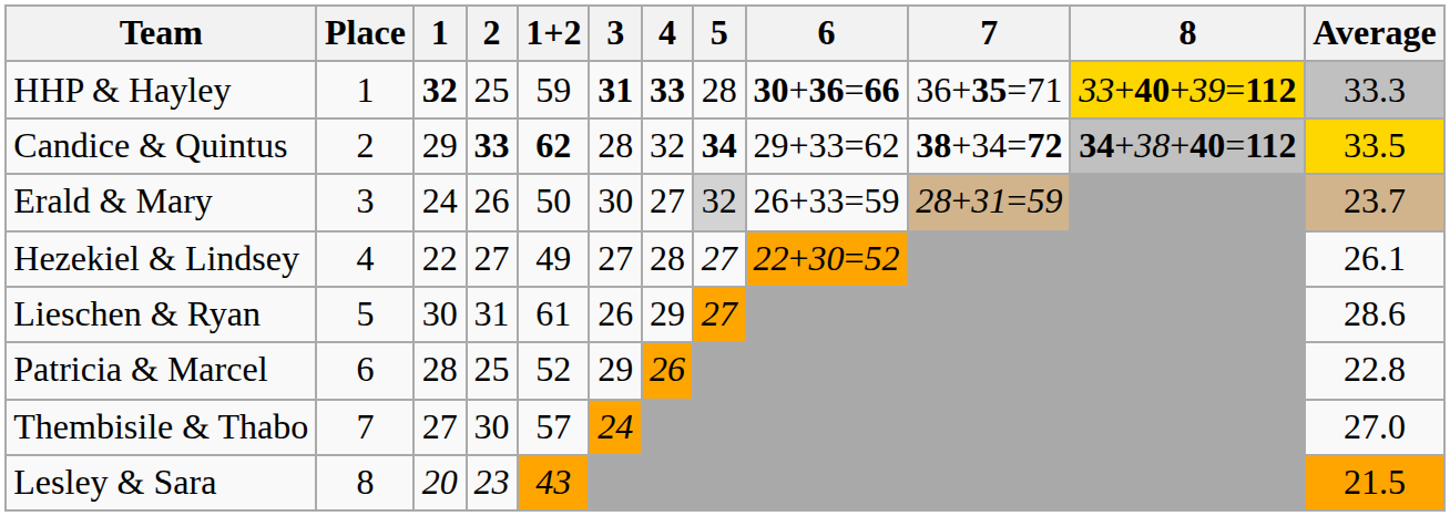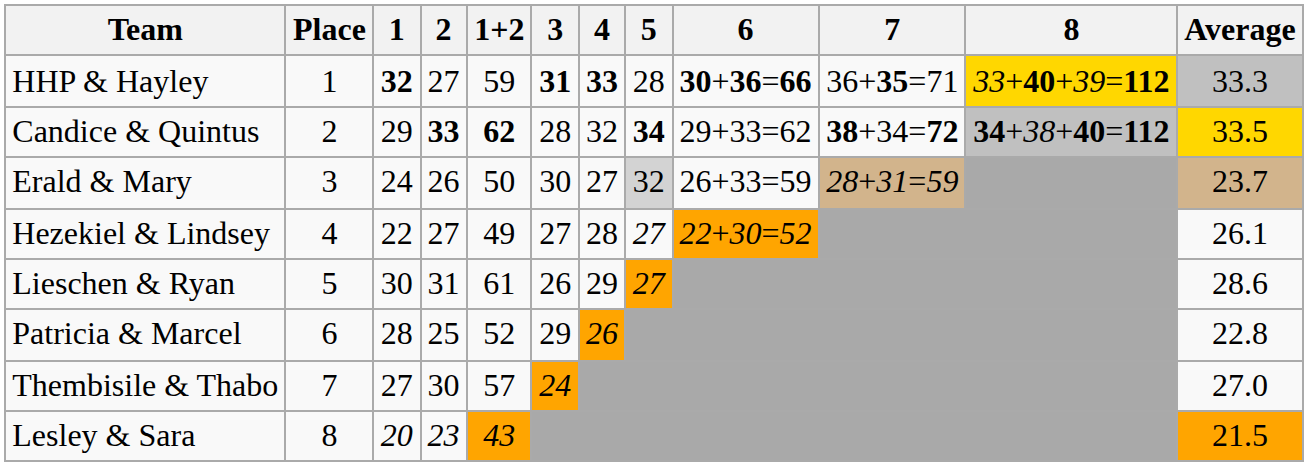 <table class="wikitable sortable" style="margin:auto;text-align:center;">
 <tr>
 <th>Team</th>
 <th>Place</th>
 <th>1</th>
 <th>2</th>
 <th>1+2</th>
 <th>3</th>
 <th>4</th>
 <th>5</th>
 <th>6</th>
 <th>7</th>
 <th>8</th>
 <th>Average</th>
 </tr>
 <tr>
 <td style="text-align:left;">HHP & Hayley</td>
 <td>1</td>
 <td><span><strong>32</strong></span></td>
-<td>25</td>
+<td>27</td>
 <td>59</td>
 <td><span><strong>31</strong></span></td>
 <td><span><strong>33</strong></span></td>
 <td>28</td>
 <td><span><strong>30</strong></span>+<span><strong>36</strong></span>=<span><strong>66</strong></span></td>
 <td>36+<span><strong>35</strong></span>=71</td>
 <td style="background:gold;"><span><em>33</em></span>+<span><strong>40</strong></span>+<span><em>39</em></span>=<span><strong>112</strong></span></td>
 <td style="background:silver;">33.3</td>
 </tr>
 <tr>
 <td style="text-align:left;">Candice & Quintus</td>
 <td>2</td>
 <td>29</td>
 <td><span><strong>33</strong></span></td>
 <td><span><strong>62</strong></span></td>
 <td>28</td>
 <td>32</td>
 <td><span><strong>34</strong></span></td>
 <td>29+33=62</td>
 <td><span><strong>38</strong></span>+34=<span><strong>72</strong></span></td>
 <td style="background:silver;"><span><strong>34</strong></span>+<span><em>38</em></span>+<span><strong>40</strong></span>=<span><strong>112</strong></span></td>
 <td bgcolor=gold>33.5</td>
 </tr>
 <tr>
 <td style="text-align:left;">Erald & Mary</td>
 <td>3</td>
 <td>24</td>
 <td>26</td>
 <td>50</td>
 <td>30</td>
 <td>27</td>
 <td style="background: lightgrey;">32</td>
 <td>26+33=59</td>
 <td style="background:tan;"><span><em>28</em></span>+<span><em>31</em></span>=<span><em>59</em></span></td>
 <td style="background:darkgrey;"></td>
 <td bgcolor=tan>23.7</td>
 </tr>
 <tr>
 <td style="text-align:left;">Hezekiel & Lindsey</td>
 <td>4</td>
 <td>22</td>
 <td>27</td>
 <td>49</td>
 <td>27</td>
 <td>28</td>
 <td><span><em>27</em></span></td>
 <td style="background:orange;"><span><em>22</em></span>+<span><em>30</em></span>=<span><em>52</em></span></td>
 <td style="background:darkgrey;" colspan="2"></td>
 <td>26.1</td>
 </tr>
 <tr>
 <td style="text-align:left;">Lieschen & Ryan</td>
 <td>5</td>
 <td>30</td>
 <td>31</td>
 <td>61</td>
 <td>26</td>
 <td>29</td>
 <td style="background:orange;"><span><em>27</em></span></td>
 <td style="background:darkgrey;" colspan="3"></td>
 <td>28.6</td>
 </tr>
 <tr>
 <td style="text-align:left;">Patricia & Marcel</td>
 <td>6</td>
 <td>28</td>
 <td>25</td>
 <td>52</td>
 <td>29</td>
 <td style="background:orange;"><span><em>26</em></span></td>
 <td style="background:darkgrey;" colspan="4"></td>
 <td>22.8</td>
 </tr>
 <tr>
 <td style="text-align:left;">Thembisile & Thabo</td>
 <td>7</td>
 <td>27</td>
 <td>30</td>
 <td>57</td>
 <td style="background:orange;"><span><em>24</em></span></td>
 <td style="background:darkgrey;" colspan="5"></td>
 <td>27.0</td>
 </tr>
 <tr>
 <td style="text-align:left;">Lesley & Sara</td>
 <td>8</td>
 <td><span><em>20</em></span></td>
 <td><span><em>23</em></span></td>
 <td style="background:orange;"><span><em>43</em></span></td>
 <td style="background:darkgrey;" colspan="6"></td>
 <td style="background:orange;">21.5</td>
 </tr>
 </table>
